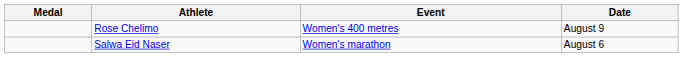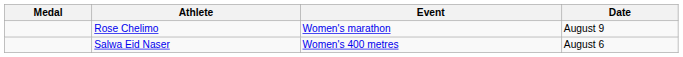 <table class="wikitable" style="font-size:90%" width=60%>
 <tr>
 <th>Medal</th>
 <th>Athlete</th>
 <th>Event</th>
 <th>Date</th>
 </tr>
 <tr>
 <td></td>
 <td><a href='#'>Rose Chelimo</a></td>
-<td><a href='#'>Women's 400 metres</a></td>
+<td><a href='#'>Women's marathon</a></td>
 <td>August 9</td>
 </tr>
 <tr>
 <td></td>
 <td><a href='#'>Salwa Eid Naser</a></td>
-<td><a href='#'>Women's marathon</a></td>
+<td><a href='#'>Women's 400 metres</a></td>
 <td>August 6</td>
 </tr>
 </table>
